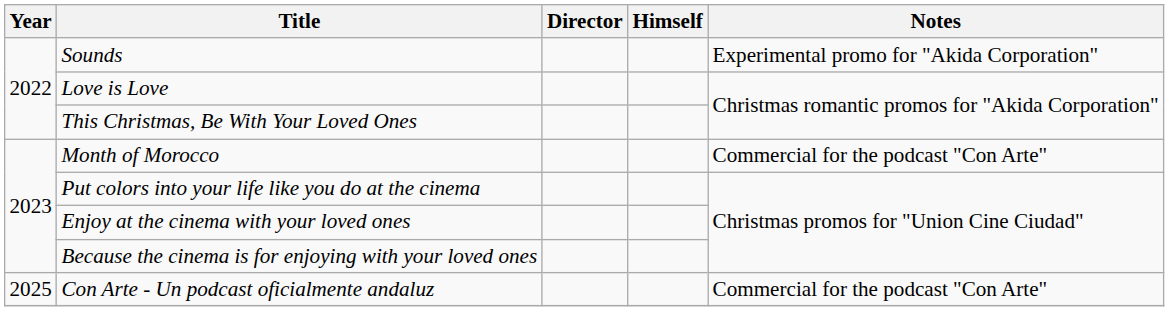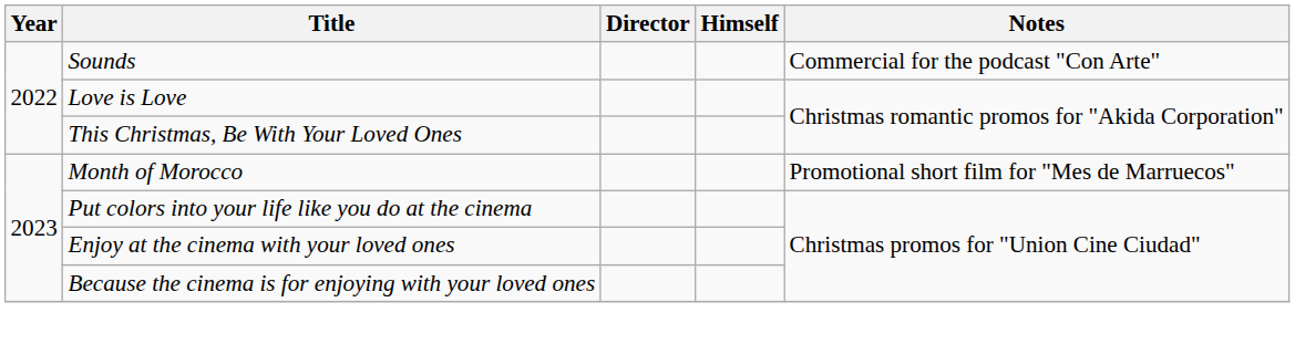 <table class= wikitable sortable>
 <tr>
 <th>Year</th>
 <th>Title</th>
 <th>Director</th>
 <th>Himself</th>
 <th>Notes</th>
 </tr>
 <tr>
 <td rowspan=3>2022</td>
 <td><em>Sounds</em></td>
 <td></td>
 <td></td>
-<td>Experimental promo for "Akida Corporation"</td>
+<td>Commercial for the podcast "Con Arte"</td>
 </tr>
 <tr>
 <td><em>Love is Love</em></td>
 <td></td>
 <td></td>
 <td rowspan=2>Christmas romantic promos for "Akida Corporation"</td>
 </tr>
 <tr>
 <td><em>This Christmas, Be With Your Loved Ones</em></td>
 <td></td>
 <td></td>
 </tr>
 <tr>
 <td rowspan=4>2023</td>
 <td><em>Month of Morocco</em></td>
 <td></td>
 <td></td>
-<td>Commercial for the podcast "Con Arte"</td>
+<td>Promotional short film for "Mes de Marruecos"</td>
 </tr>
 <tr>
 <td><em>Put colors into your life like you do at the cinema</em></td>
 <td></td>
 <td></td>
 <td rowspan=3>Christmas promos for "Union Cine Ciudad"</td>
 </tr>
 <tr>
 <td><em>Enjoy at the cinema with your loved ones</em></td>
 <td></td>
 <td></td>
 </tr>
 <tr>
 <td><em>Because the cinema is for enjoying with your loved ones</em></td>
 <td></td>
 <td></td>
 </tr>
 <tr>
-<td>2025</td>
-<td><em>Con Arte - Un podcast oficialmente andaluz</em></td>
-<td></td>
-<td></td>
-<td>Commercial for the podcast "Con Arte"</td>
-</tr>
-<tr>
 </tr>
 </table>
